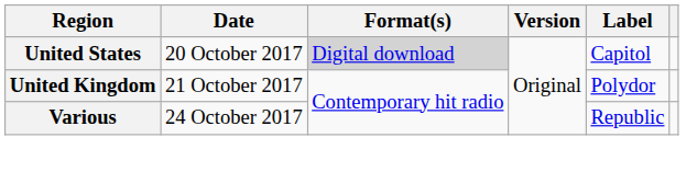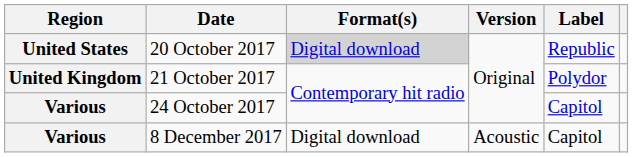 <table class="wikitable plainrowheaders">
 <tr>
 <th scope="col">Region</th>
 <th scope="col">Date</th>
 <th scope="col">Format(s)</th>
 <th scope="col">Version</th>
 <th scope="col">Label</th>
 <th scope="col"></th>
 </tr>
 <tr>
 <th scope="row">United States</th>
 <td>20 October 2017</td>
 <td style="background: lightgrey;"><a href='#'>Digital download</a></td>
 <td rowspan="3">Original</td>
-<td><a href='#'>Capitol</a></td>
+<td><a href='#'>Republic</a></td>
 <td></td>
 </tr>
 <tr>
 <th scope="row">United Kingdom</th>
 <td>21 October 2017</td>
 <td rowspan="2"><a href='#'>Contemporary hit radio</a></td>
 <td><a href='#'>Polydor</a></td>
 <td></td>
 </tr>
 <tr>
 <th scope="row">Various</th>
 <td>24 October 2017</td>
-<td><a href='#'>Republic</a></td>
+<td><a href='#'>Capitol</a></td>
+<td></td>
+</tr>
+<tr>
+<th scope="row">Various</th>
+<td>8 December 2017</td>
+<td>Digital download</td>
+<td>Acoustic</td>
+<td>Capitol</td>
 <td></td>
 </tr>
 </table>
